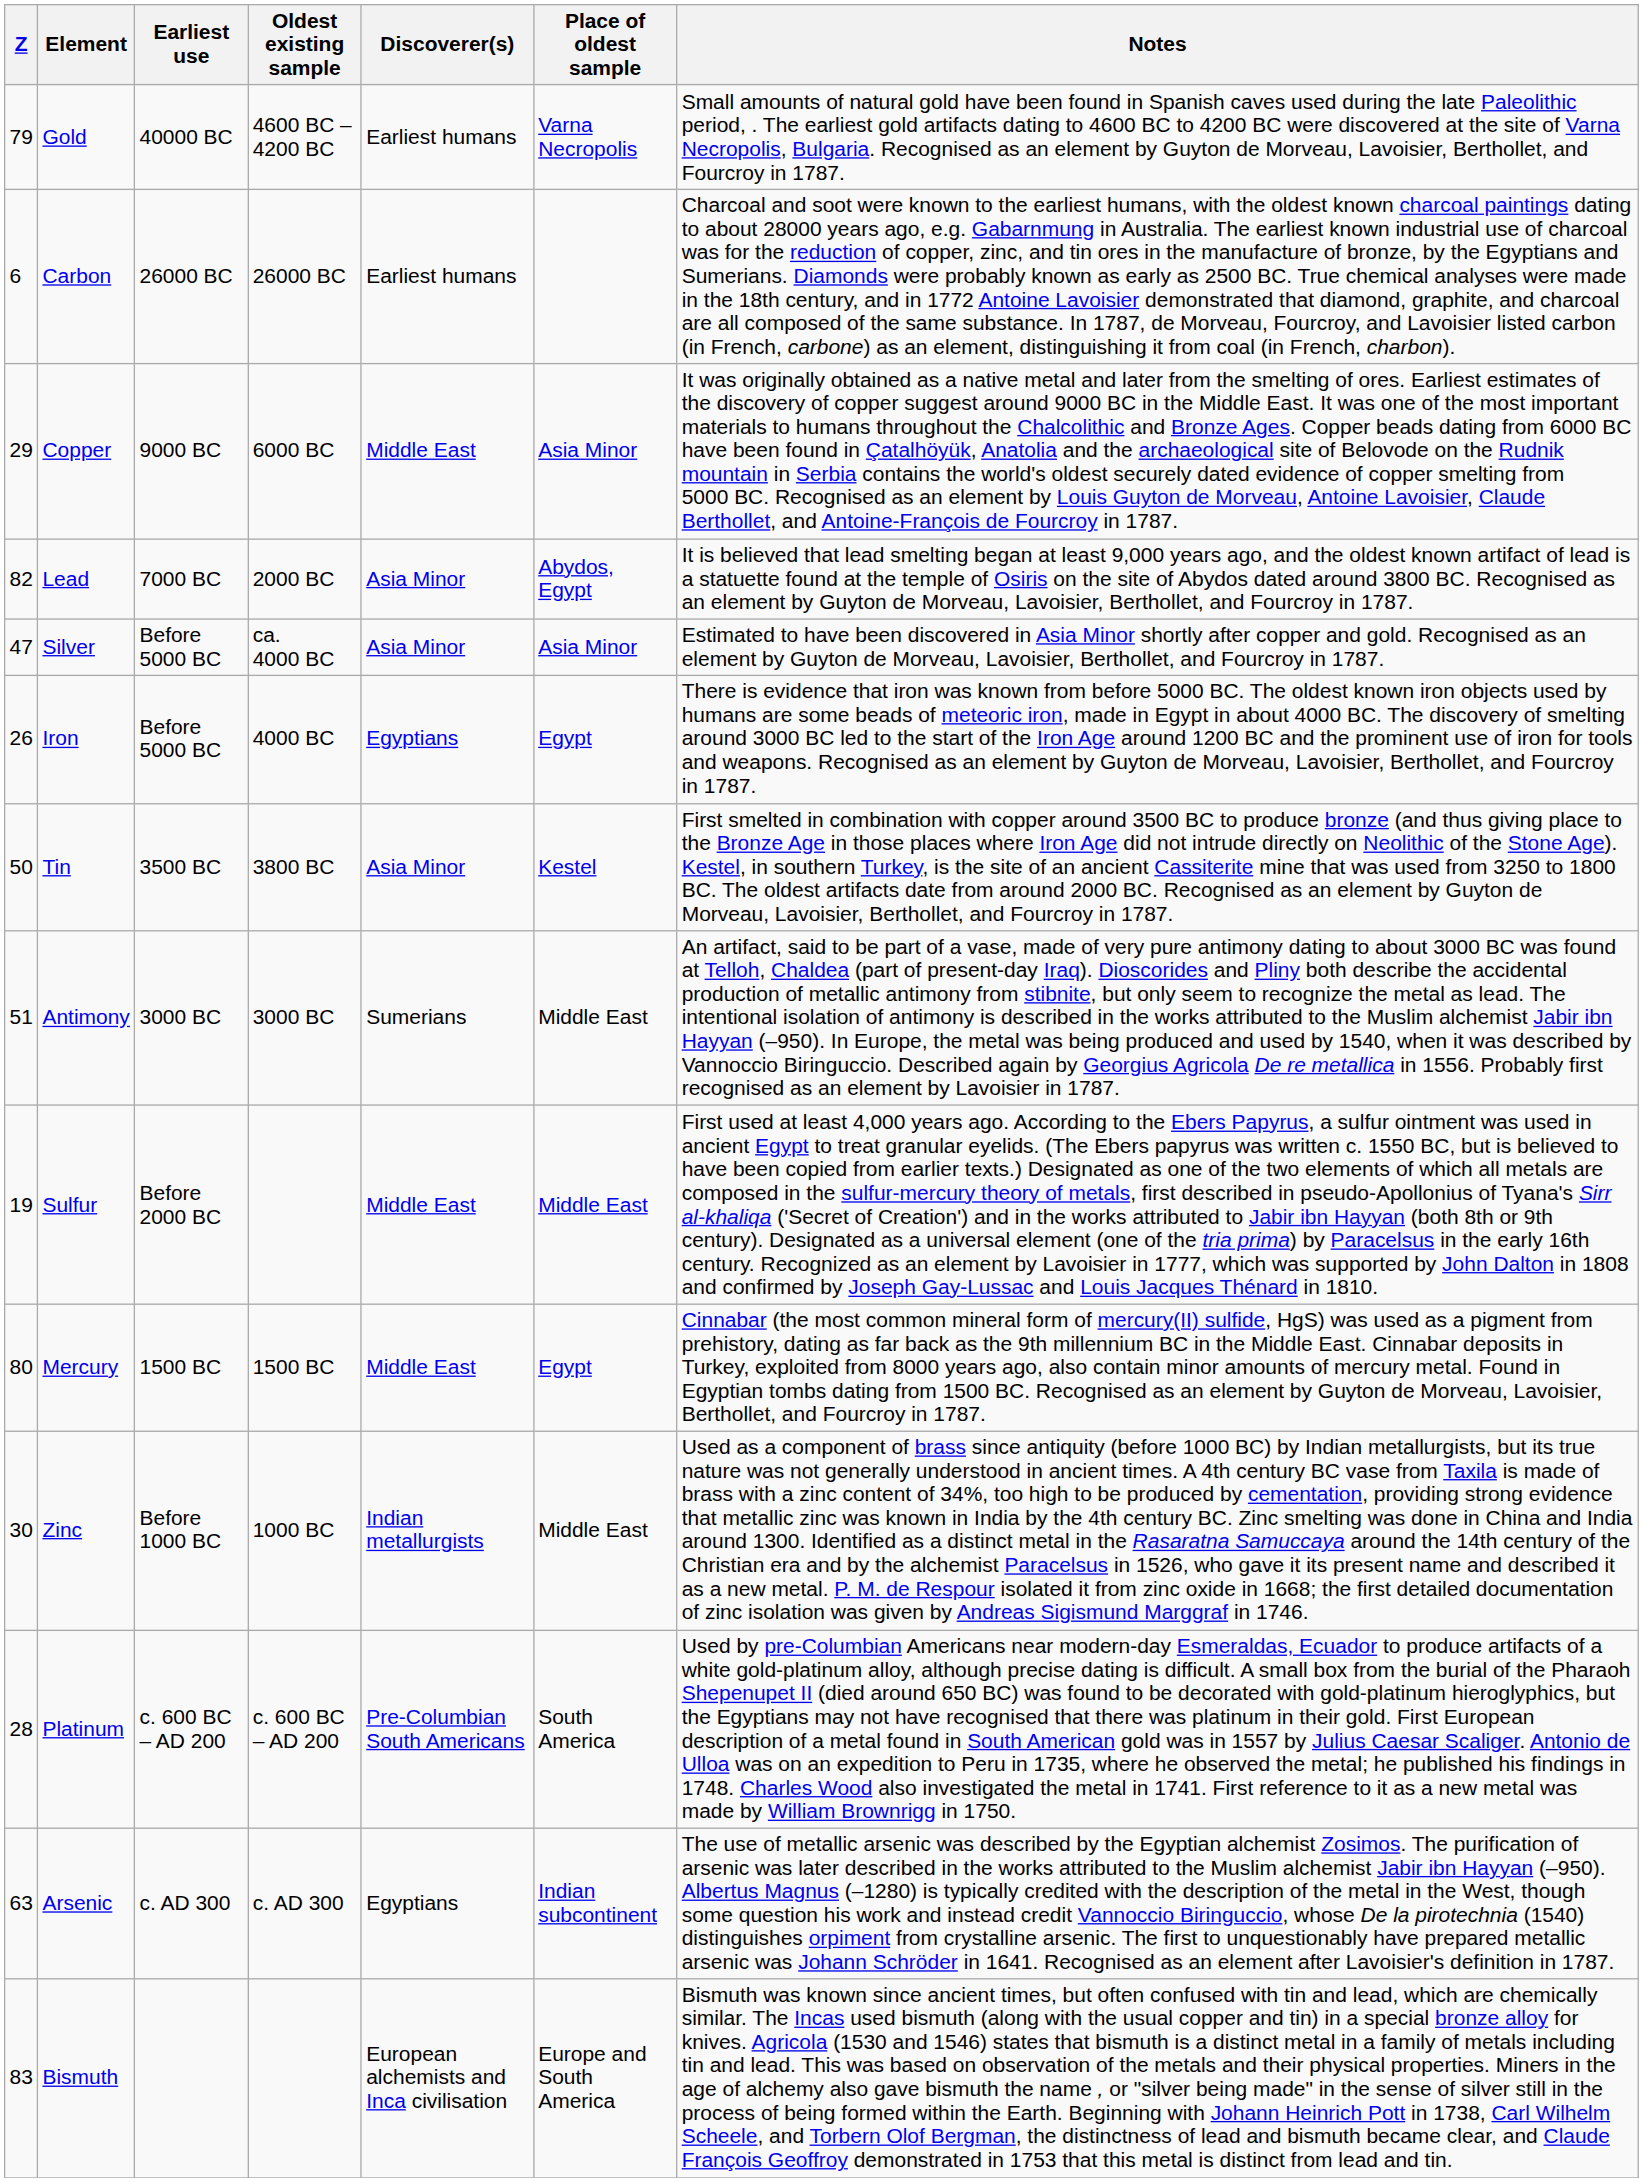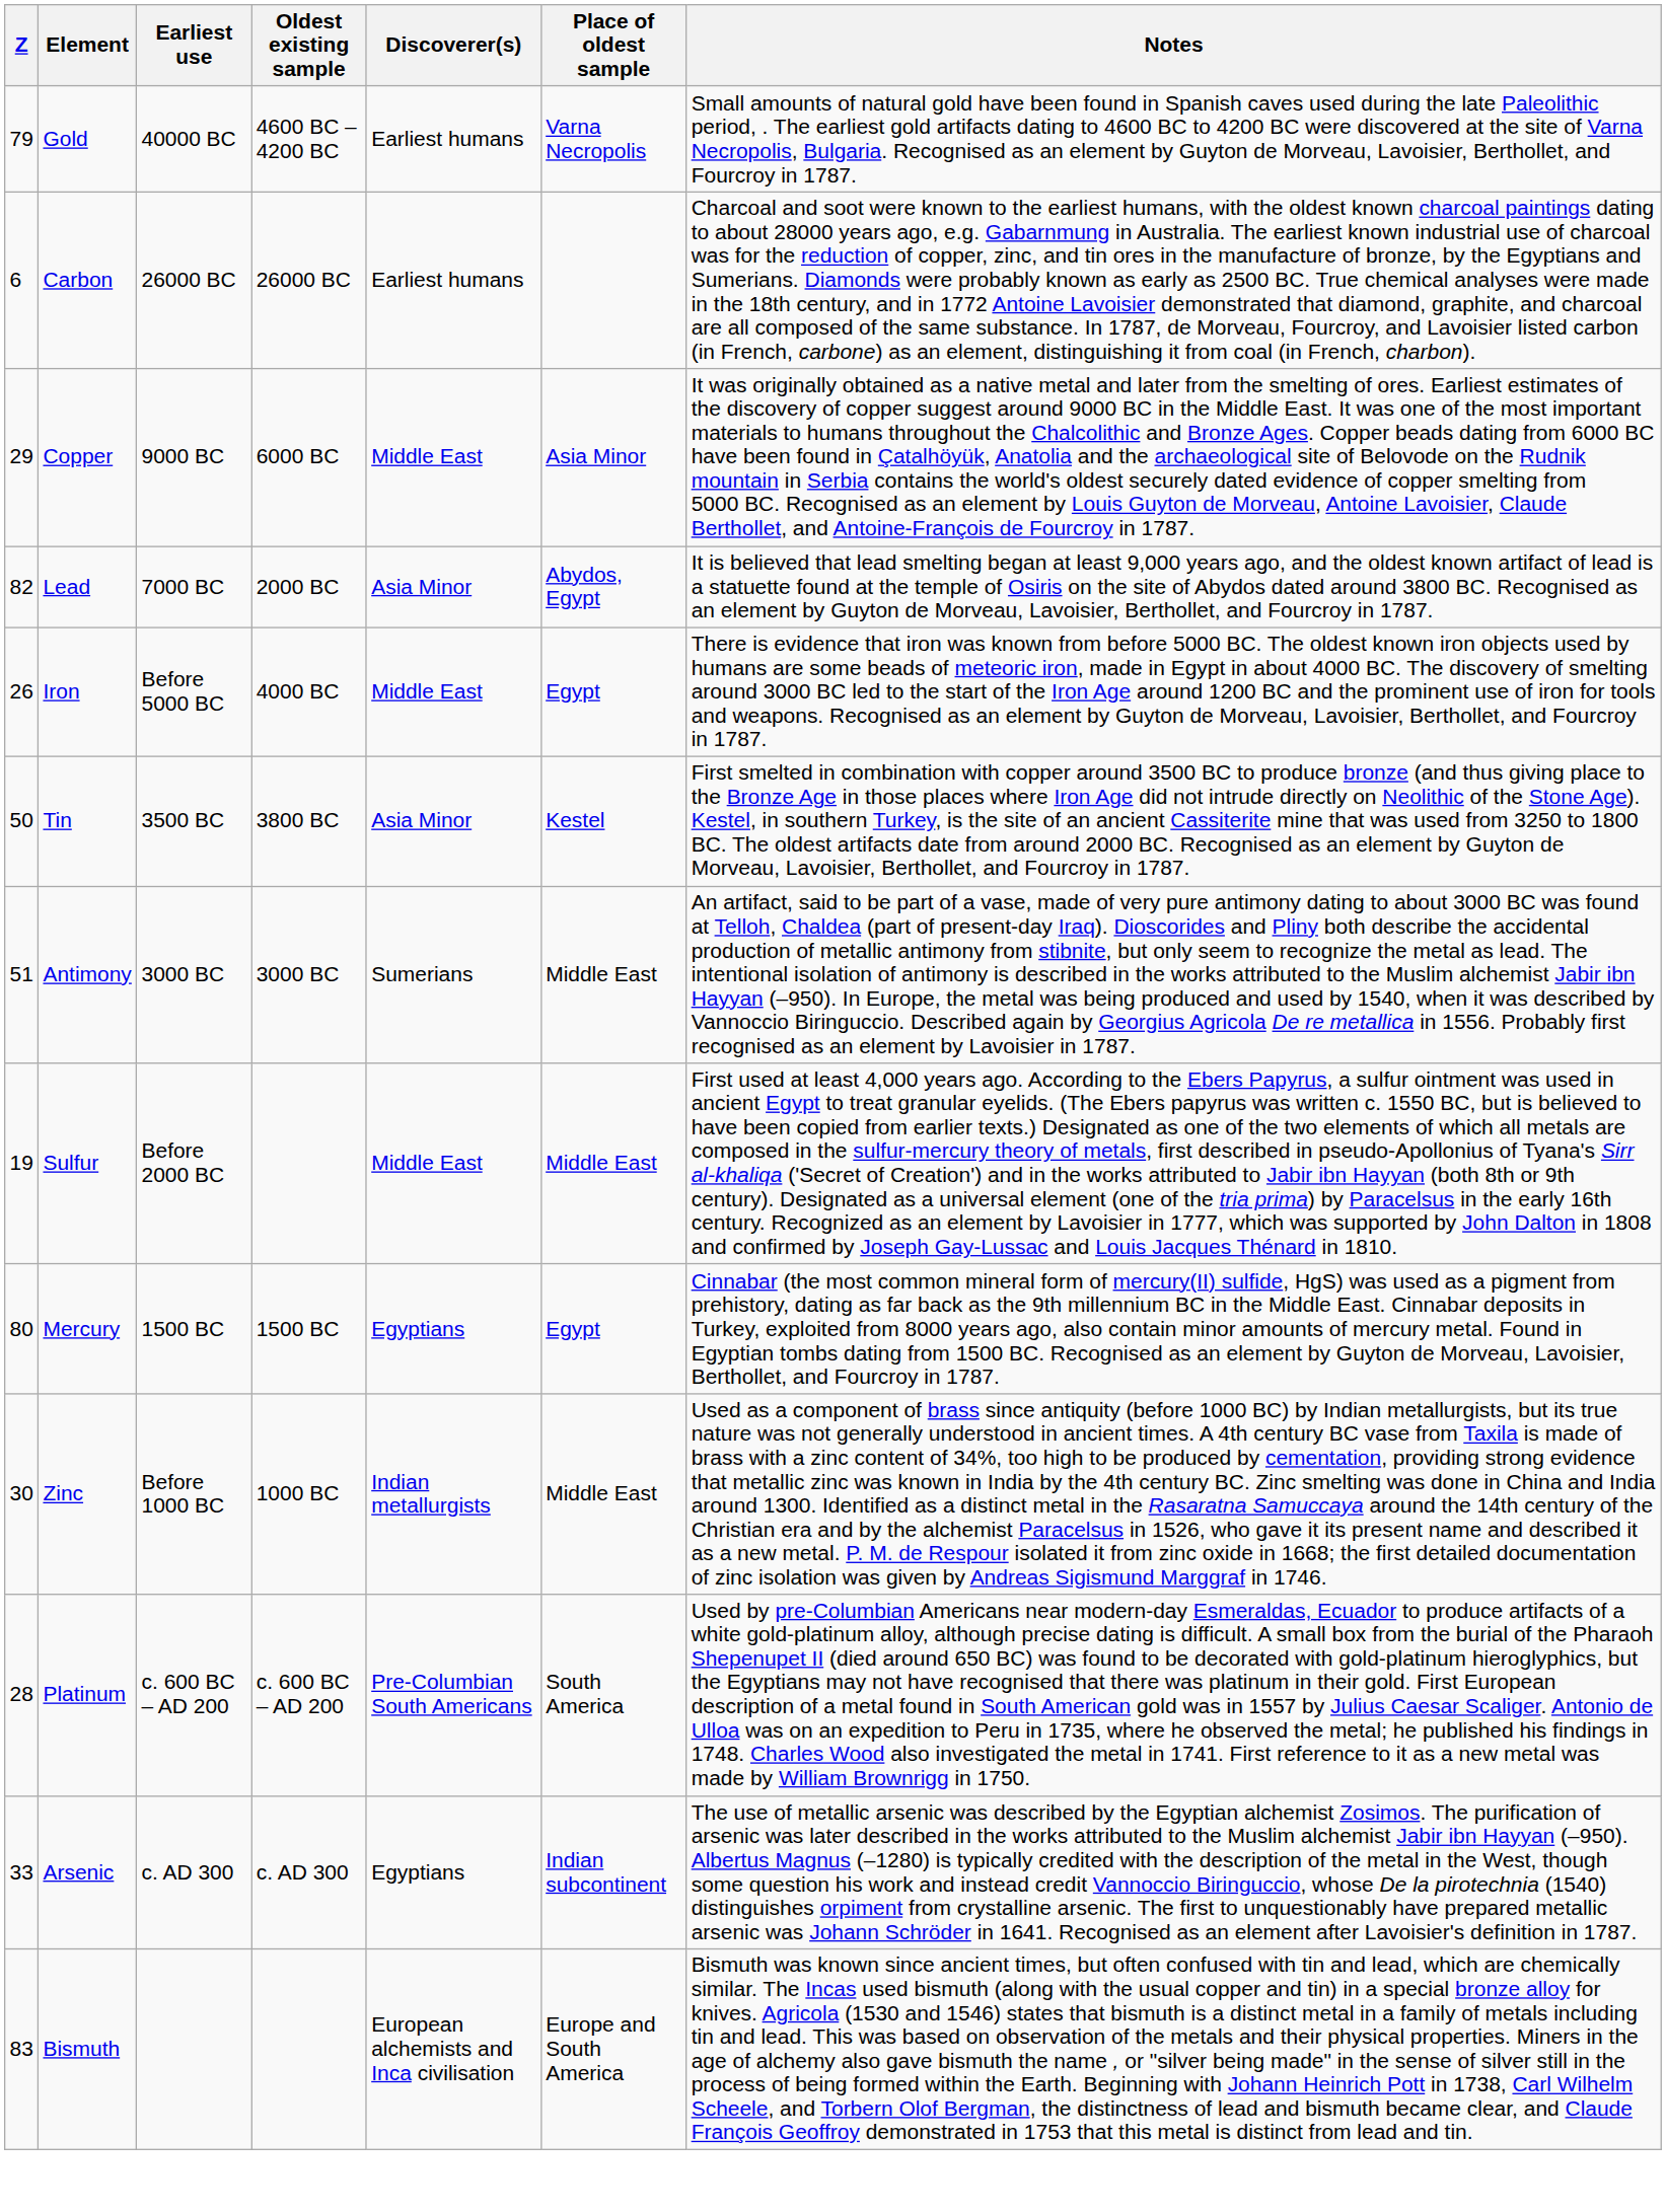 <table class="wikitable sortable sticky-header">
 <tr>
 <th><a href='#'>Z</a></th>
 <th>Element</th>
 <th data-sort-type="number">Earliest use</th>
 <th data-sort-type="number">Oldest <br>existing <br>sample</th>
 <th>Discoverer(s)</th>
 <th>Place of <br>oldest <br>sample</th>
 <th class="unsortable">Notes</th>
 </tr>
 <tr>
 <td>79</td>
 <td><a href='#'>Gold</a></td>
 <td data-sort-value=-40000>40000 BC</td>
 <td data-sort-value=-4400>4600 BC – 4200 BC</td>
 <td>Earliest humans</td>
 <td><a href='#'>Varna Necropolis</a></td>
 <td>Small amounts of natural gold have been found in Spanish caves used during the late <a href='#'>Paleolithic</a> period, . The earliest gold artifacts dating to 4600 BC to 4200 BC were discovered at the site of <a href='#'>Varna Necropolis</a>, <a href='#'>Bulgaria</a>. Recognised as an element by Guyton de Morveau, Lavoisier, Berthollet, and Fourcroy in 1787.</td>
 </tr>
 <tr>
 <td>6</td>
 <td><a href='#'>Carbon</a></td>
 <td data-sort-value=-26000>26000 BC</td>
 <td data-sort-value=-26000>26000 BC</td>
 <td>Earliest humans</td>
 <td></td>
 <td>Charcoal and soot were known to the earliest humans, with the oldest known <a href='#'>charcoal paintings</a> dating to about 28000 years ago, e.g. <a href='#'>Gabarnmung</a> in Australia. The earliest known industrial use of charcoal was for the <a href='#'>reduction</a> of copper, zinc, and tin ores in the manufacture of bronze, by the Egyptians and Sumerians. <a href='#'>Diamonds</a> were probably known as early as 2500 BC. True chemical analyses were made in the 18th century, and in 1772 <a href='#'>Antoine Lavoisier</a> demonstrated that diamond, graphite, and charcoal are all composed of the same substance. In 1787, de Morveau, Fourcroy, and Lavoisier listed carbon (in French, <em>carbone</em>) as an element, distinguishing it from coal (in French, <em>charbon</em>).</td>
 </tr>
 <tr>
 <td>29</td>
 <td><a href='#'>Copper</a></td>
 <td data-sort-value=-9888>9000 BC</td>
 <td data-sort-value=-6000>6000 BC</td>
 <td><a href='#'>Middle East</a></td>
 <td><a href='#'>Asia Minor</a></td>
 <td>It was originally obtained as a native metal and later from the smelting of ores. Earliest estimates of the discovery of copper suggest around 9000 BC in the Middle East. It was one of the most important materials to humans throughout the <a href='#'>Chalcolithic</a> and <a href='#'>Bronze Ages</a>. Copper beads dating from 6000 BC have been found in <a href='#'>Çatalhöyük</a>, <a href='#'>Anatolia</a> and the <a href='#'>archaeological</a> site of Belovode on the <a href='#'>Rudnik mountain</a> in <a href='#'>Serbia</a> contains the world's oldest securely dated evidence of copper smelting from 5000 BC. Recognised as an element by <a href='#'>Louis Guyton de Morveau</a>,  <a href='#'>Antoine Lavoisier</a>, <a href='#'>Claude Berthollet</a>, and <a href='#'>Antoine-François de Fourcroy</a> in 1787.</td>
 </tr>
 <tr>
 <td>82</td>
 <td><a href='#'>Lead</a></td>
 <td data-sort-value=-7000>7000 BC</td>
 <td data-sort-value=-2000>2000 BC</td>
 <td><a href='#'>Asia Minor</a></td>
 <td><a href='#'>Abydos, Egypt</a></td>
 <td>It is believed that lead smelting began at least 9,000 years ago, and the oldest known artifact of lead is a statuette found at the temple of <a href='#'>Osiris</a> on the site of Abydos dated around 3800 BC. Recognised as an element by Guyton de Morveau, Lavoisier, Berthollet, and Fourcroy in 1787.</td>
 </tr>
 <tr>
-<td>47</td>
-<td><a href='#'>Silver</a></td>
-<td data-sort-value=-5001>Before 5000 BC</td>
-<td data-sort-value=-4000>ca. 4000 BC</td>
-<td><a href='#'>Asia Minor</a></td>
-<td><a href='#'>Asia Minor</a></td>
-<td>Estimated to have been discovered in <a href='#'>Asia Minor</a> shortly after copper and gold. Recognised as an element by Guyton de Morveau, Lavoisier, Berthollet, and Fourcroy in 1787.</td>
-</tr>
-<tr>
 <td>26</td>
 <td><a href='#'>Iron</a></td>
 <td data-sort-value=-5001>Before 5000 BC</td>
 <td data-sort-value=-4000>4000 BC</td>
-<td><a href='#'>Egyptians</a></td>
+<td><a href='#'>Middle East</a></td>
 <td><a href='#'>Egypt</a></td>
 <td>There is evidence that iron was known from before 5000 BC. The oldest known iron objects used by humans are some beads of <a href='#'>meteoric iron</a>, made in Egypt in about 4000 BC. The discovery of smelting around 3000 BC led to the start of the <a href='#'>Iron Age</a> around 1200 BC and the prominent use of iron for tools and weapons. Recognised as an element by Guyton de Morveau, Lavoisier, Berthollet, and Fourcroy in 1787.</td>
 </tr>
 <tr>
 <td>50</td>
 <td><a href='#'>Tin</a></td>
 <td data-sort-value=-3500>3500 BC</td>
 <td data-sort-value=-3800>3800 BC</td>
 <td><a href='#'>Asia Minor</a></td>
 <td><a href='#'>Kestel</a></td>
 <td>First smelted in combination with copper around 3500 BC to produce <a href='#'>bronze</a> (and thus giving place to the <a href='#'>Bronze Age</a> in those places where <a href='#'>Iron Age</a> did not intrude directly on <a href='#'>Neolithic</a> of the <a href='#'>Stone Age</a>). <a href='#'>Kestel</a>, in southern <a href='#'>Turkey</a>, is the site of an ancient <a href='#'>Cassiterite</a> mine that was used from 3250 to 1800 BC. The oldest artifacts date from around 2000 BC. Recognised as an element by Guyton de Morveau, Lavoisier, Berthollet, and Fourcroy in 1787.</td>
 </tr>
 <tr>
 <td>51</td>
 <td><a href='#'>Antimony</a></td>
 <td data-sort-value=-3000>3000 BC</td>
 <td data-sort-value=-3000>3000 BC</td>
 <td>Sumerians</td>
 <td>Middle East</td>
 <td>An artifact, said to be part of a vase, made of very pure antimony dating to about 3000 BC was found at <a href='#'>Telloh</a>, <a href='#'>Chaldea</a> (part of present-day <a href='#'>Iraq</a>). <a href='#'>Dioscorides</a> and <a href='#'>Pliny</a> both describe the accidental production of metallic antimony from <a href='#'>stibnite</a>, but only seem to recognize the metal as lead. The intentional isolation of antimony is described in the works attributed to the Muslim alchemist <a href='#'>Jabir ibn Hayyan</a> (–950). In Europe, the metal was being produced and used by 1540, when it was described by Vannoccio Biringuccio. Described again by <a href='#'>Georgius Agricola</a> <em><a href='#'>De re metallica</a></em> in 1556. Probably first recognised as an element by Lavoisier in 1787.</td>
 </tr>
 <tr>
 <td>19</td>
 <td><a href='#'>Sulfur</a></td>
 <td data-sort-value=-2001>Before 2000 BC</td>
 <td></td>
 <td><a href='#'>Middle East</a></td>
 <td><a href='#'>Middle East</a></td>
 <td>First used at least 4,000 years ago. According to the <a href='#'>Ebers Papyrus</a>, a sulfur ointment was used in ancient <a href='#'>Egypt</a> to treat granular eyelids. (The Ebers papyrus was written c. 1550 BC, but is believed to have been copied from earlier texts.) Designated as one of the two elements of which all metals are composed in the <a href='#'>sulfur-mercury theory of metals</a>, first described in pseudo-Apollonius of Tyana's <em><a href='#'>Sirr al-khaliqa</a></em> ('Secret of Creation') and in the works attributed to <a href='#'>Jabir ibn Hayyan</a> (both 8th or 9th century). Designated as a universal element (one of the <em><a href='#'>tria prima</a></em>) by <a href='#'>Paracelsus</a> in the early 16th century. Recognized as an element by Lavoisier in 1777, which was supported by <a href='#'>John Dalton</a> in 1808 and confirmed by <a href='#'>Joseph Gay-Lussac</a> and <a href='#'>Louis Jacques Thénard</a> in 1810.</td>
 </tr>
 <tr>
 <td>80</td>
 <td><a href='#'>Mercury</a></td>
 <td data-sort-value=-1500>1500 BC</td>
 <td data-sort-value=-1500>1500 BC</td>
-<td><a href='#'>Middle East</a></td>
+<td><a href='#'>Egyptians</a></td>
 <td><a href='#'>Egypt</a></td>
 <td><a href='#'>Cinnabar</a> (the most common mineral form of <a href='#'>mercury(II) sulfide</a>, HgS) was used as a pigment from prehistory, dating as far back as the 9th millennium BC in the Middle East. Cinnabar deposits in Turkey, exploited from 8000 years ago, also contain minor amounts of mercury metal. Found in Egyptian tombs dating from 1500 BC. Recognised as an element by Guyton de Morveau, Lavoisier, Berthollet, and Fourcroy in 1787.</td>
 </tr>
 <tr>
 <td>30</td>
 <td><a href='#'>Zinc</a></td>
 <td data-sort-value=-1001>Before 1000 BC</td>
 <td data-sort-value=-1000>1000 BC</td>
 <td><a href='#'>Indian metallurgists</a></td>
 <td>Middle East</td>
 <td>Used as a component of <a href='#'>brass</a> since antiquity (before 1000 BC) by Indian metallurgists, but its true nature was not generally understood in ancient times. A 4th century BC vase from <a href='#'>Taxila</a> is made of brass with a zinc content of 34%, too high to be produced by <a href='#'>cementation</a>, providing strong evidence that metallic zinc was known in India by the 4th century BC. Zinc smelting was done in China and India around 1300. Identified as a distinct metal in the <em><a href='#'>Rasaratna Samuccaya</a></em> around the 14th century of the Christian era and by the alchemist <a href='#'>Paracelsus</a> in 1526, who gave it its present name and described it as a new metal. <a href='#'>P. M. de Respour</a> isolated it from zinc oxide in 1668; the first detailed documentation of zinc isolation was given by <a href='#'>Andreas Sigismund Marggraf</a> in 1746.</td>
 </tr>
 <tr>
 <td>28</td>
 <td><a href='#'>Platinum</a></td>
 <td data-sort-value=-600>c. 600 BC – AD 200</td>
 <td data-sort-value=-600>c. 600 BC – AD 200</td>
 <td><a href='#'>Pre-Columbian South Americans</a></td>
 <td>South America</td>
 <td>Used by <a href='#'>pre-Columbian</a> Americans near modern-day <a href='#'>Esmeraldas, Ecuador</a> to produce artifacts of a white gold-platinum alloy, although precise dating is difficult. A small box from the burial of the Pharaoh <a href='#'>Shepenupet II</a> (died around 650 BC) was found to be decorated with gold-platinum hieroglyphics, but the Egyptians may not have recognised that there was platinum in their gold. First European description of a metal found in <a href='#'>South American</a> gold was in 1557 by <a href='#'>Julius Caesar Scaliger</a>. <a href='#'>Antonio de Ulloa</a> was on an expedition to Peru in 1735, where he observed the metal; he published his findings in 1748. <a href='#'>Charles Wood</a> also investigated the metal in 1741. First reference to it as a new metal was made by <a href='#'>William Brownrigg</a> in 1750.</td>
 </tr>
 <tr>
-<td>63</td>
+<td>33</td>
 <td><a href='#'>Arsenic</a></td>
 <td data-sort-value=300>c. AD 300</td>
 <td data-sort-value=300>c. AD 300</td>
 <td>Egyptians</td>
 <td><a href='#'>Indian subcontinent</a></td>
 <td>The use of metallic arsenic was described by the Egyptian alchemist <a href='#'>Zosimos</a>.  The purification of arsenic was later described in the works attributed to the Muslim alchemist <a href='#'>Jabir ibn Hayyan</a> (–950). <a href='#'>Albertus Magnus</a> (–1280) is typically credited with the description of the metal in the West, though some question his work and instead credit <a href='#'>Vannoccio Biringuccio</a>, whose <em>De la pirotechnia</em> (1540) distinguishes <a href='#'>orpiment</a> from crystalline arsenic. The first to unquestionably have prepared metallic arsenic was <a href='#'>Johann Schröder</a> in 1641. Recognised as an element after Lavoisier's definition in 1787.</td>
 </tr>
 <tr>
 <td>83</td>
 <td><a href='#'>Bismuth</a></td>
 <td data-sort-value=1500></td>
 <td data-sort-value=1500></td>
 <td>European alchemists and <a href='#'>Inca</a> civilisation</td>
 <td>Europe and South America</td>
 <td>Bismuth was known since ancient times, but often confused with tin and lead, which are chemically similar. The <a href='#'>Incas</a> used bismuth (along with the usual copper and tin) in a special <a href='#'>bronze alloy</a> for knives. <a href='#'>Agricola</a> (1530 and 1546) states that bismuth is a distinct metal in a family of metals including tin and lead. This was based on observation of the metals and their physical properties. Miners in the age of alchemy also gave bismuth the name <em>,</em> or "silver being made" in the sense of silver still in the process of being formed within the Earth. Beginning with <a href='#'>Johann Heinrich Pott</a> in 1738, <a href='#'>Carl Wilhelm Scheele</a>, and <a href='#'>Torbern Olof Bergman</a>, the distinctness of lead and bismuth became clear, and <a href='#'>Claude François Geoffroy</a> demonstrated in 1753 that this metal is distinct from lead and tin.</td>
 </tr>
 </table>
